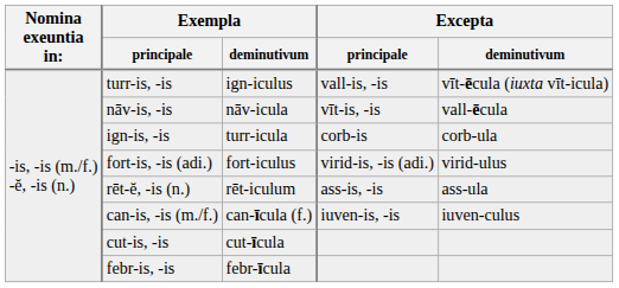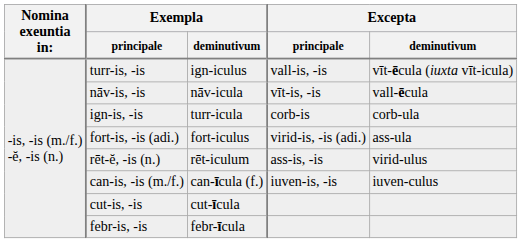 <table class="wikitable">
 <tr style="background:#ccccff;">
 <th rowspan=2 style="border-right:2px solid grey;">Nomina <br> exeuntia <br> in:</th>
 <th colspan=2>Exempla</th>
 <th colspan=2 style="border-left:2px solid grey;">Excepta</th>
 </tr>
 <tr style="background:#ccccff;">
 <th><small>principale</small></th>
 <th><small>deminutivum</small></th>
 <th style="border-left:2px solid grey;"><small>principale</small></th>
 <th><small>deminutivum</small></th>
 </tr>
 <tr style="background:#efefef; border-top:2px solid grey;">
 <td rowspan=8 style="border-right:2px solid grey;">-is, -is (m./f.) <br>-ĕ, -is (n.)</td>
 <td>turr-is, -is</td>
 <td>ign-iculus</td>
 <td style="border-left:2px solid grey;">vall-is, -is</td>
 <td>vīt-<strong>ē</strong>cula (<em>iuxta</em> vīt-icula)</td>
 </tr>
 <tr style="background:#efefef;">
 <td>nāv-is, -is</td>
 <td>nāv-icula</td>
 <td style="border-left:2px solid grey;">vīt-is, -is</td>
 <td>vall-<strong>ē</strong>cula</td>
 </tr>
 <tr style="background:#efefef;">
 <td>ign-is, -is</td>
 <td>turr-icula</td>
 <td style="border-left:2px solid grey;">corb-is</td>
 <td>corb-ula</td>
 </tr>
 <tr style="background:#efefef;">
 <td>fort-is, -is (adi.)</td>
 <td>fort-iculus</td>
 <td style="border-left:2px solid grey;">virid-is, -is (adi.)</td>
-<td>virid-ulus</td>
+<td>ass-ula</td>
 </tr>
 <tr style="background:#efefef;">
 <td>rēt-ĕ, -is (n.)</td>
 <td>rēt-iculum</td>
 <td style="border-left:2px solid grey;">ass-is, -is</td>
-<td>ass-ula</td>
+<td>virid-ulus</td>
 </tr>
 <tr style="background:#efefef;">
 <td>can-is, -is (m./f.)</td>
 <td>can-<strong>ī</strong>cula (f.)</td>
 <td style="border-left:2px solid grey;">iuven-is, -is</td>
 <td>iuven-culus</td>
 </tr>
 <tr style="background:#efefef;">
 <td>cut-is, -is</td>
 <td>cut-<strong>ī</strong>cula</td>
 <td style="border-left:2px solid grey;"></td>
 <td></td>
 </tr>
 <tr style="background:#efefef;">
 <td>febr-is, -is</td>
 <td>febr-<strong>ī</strong>cula</td>
 <td style="border-left:2px solid grey;"></td>
 <td></td>
 </tr>
 </table>
